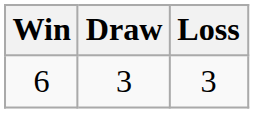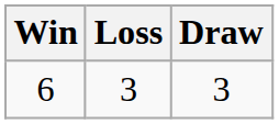 <table class="wikitable">
 <tr>
 <th>Win</th>
+<th>Loss</th>
 <th>Draw</th>
-<th>Loss</th>
 </tr>
 <tr>
 <td align="center">6</td>
 <td align="center">3</td>
 <td align="center">3</td>
 </tr>
 </table>
